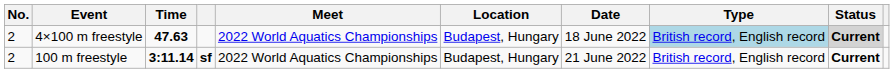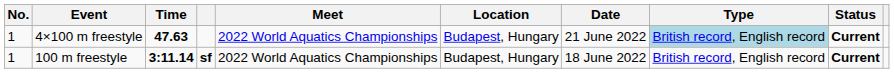 <table class="wikitable">
 <tr>
 <th>No.</th>
 <th>Event</th>
 <th>Time</th>
 <th></th>
 <th>Meet</th>
 <th>Location</th>
 <th>Date</th>
 <th>Type</th>
 <th>Status</th>
 <th></th>
 </tr>
 <tr>
-<td>2</td>
+<td>1</td>
 <td>4×100 m freestyle</td>
 <td style="text-align:center;"><strong>47.63</strong></td>
 <td></td>
 <td><a href='#'>2022 World Aquatics Championships</a></td>
 <td><a href='#'>Budapest</a>, Hungary</td>
-<td>18 June 2022</td>
+<td>21 June 2022</td>
 <td style="background: lightblue;"><a href='#'>British record</a>, English record</td>
-<td style="background: lightgrey;"><strong>Current</strong></td>
+<td><strong>Current</strong></td>
 <td style="text-align:center;"></td>
 </tr>
 <tr>
-<td>2</td>
+<td>1</td>
 <td>100 m freestyle</td>
 <td style="text-align:center;"><strong>3:11.14</strong></td>
 <td><strong>sf</strong></td>
 <td>2022 World Aquatics Championships</td>
 <td>Budapest, Hungary</td>
-<td>21 June 2022</td>
+<td>18 June 2022</td>
 <td><a href='#'>British record</a>, English record</td>
 <td><strong>Current</strong></td>
 <td style="text-align:center;"></td>
 </tr>
 </table>
